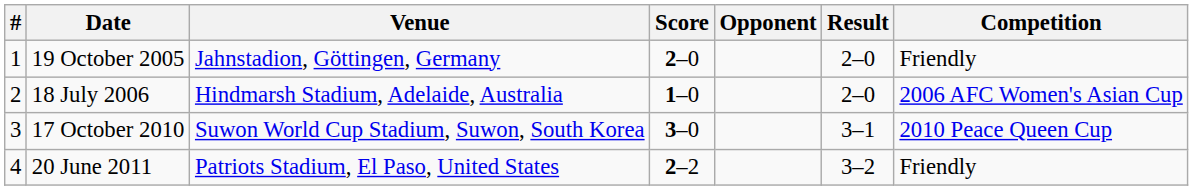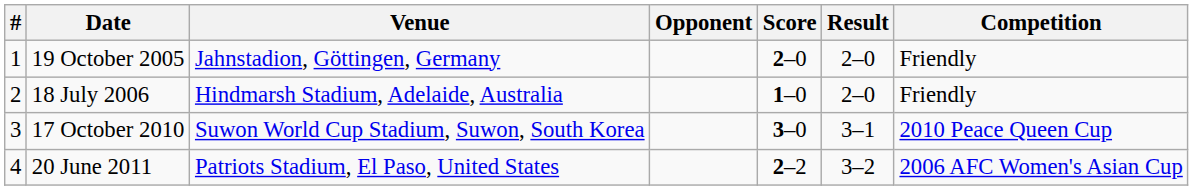 <table class="wikitable">
 <tr>
 <th>#</th>
 <th>Date</th>
 <th>Venue</th>
+<th>Opponent</th>
 <th>Score</th>
-<th>Opponent</th>
 <th>Result</th>
 <th>Competition</th>
 </tr>
 <tr>
 <td>1</td>
 <td>19 October 2005</td>
 <td><a href='#'>Jahnstadion</a>, <a href='#'>Göttingen</a>, <a href='#'>Germany</a></td>
+<td></td>
 <td align="center"><strong>2</strong>–0</td>
-<td></td>
 <td align="center">2–0</td>
 <td>Friendly</td>
 </tr>
 <tr>
 <td>2</td>
 <td>18 July 2006</td>
 <td><a href='#'>Hindmarsh Stadium</a>, <a href='#'>Adelaide</a>, <a href='#'>Australia</a></td>
+<td></td>
 <td align="center"><strong>1</strong>–0</td>
-<td></td>
 <td align="center">2–0</td>
-<td><a href='#'>2006 AFC Women's Asian Cup</a></td>
+<td>Friendly</td>
 </tr>
 <tr>
 <td>3</td>
 <td>17 October 2010</td>
 <td><a href='#'>Suwon World Cup Stadium</a>, <a href='#'>Suwon</a>, <a href='#'>South Korea</a></td>
+<td></td>
 <td align="center"><strong>3</strong>–0</td>
-<td></td>
 <td align="center">3–1</td>
 <td><a href='#'>2010 Peace Queen Cup</a></td>
 </tr>
 <tr>
 <td>4</td>
 <td>20 June 2011</td>
 <td><a href='#'>Patriots Stadium</a>, <a href='#'>El Paso</a>, <a href='#'>United States</a></td>
+<td></td>
 <td align="center"><strong>2</strong>–2</td>
-<td></td>
 <td align="center">3–2</td>
-<td>Friendly</td>
+<td><a href='#'>2006 AFC Women's Asian Cup</a></td>
 </tr>
 </table>
